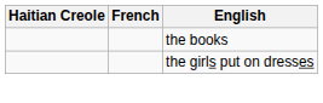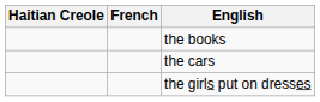 <table class="wikitable">
 <tr>
 <th scope="col">Haitian Creole</th>
 <th scope="col">French</th>
 <th scope="col">English</th>
 </tr>
 <tr>
 <td></td>
 <td></td>
 <td>the books</td>
 </tr>
 <tr>
 <td></td>
 <td></td>
+<td>the cars</td>
+</tr>
+<tr>
+<td></td>
+<td></td>
 <td>the girl<u>s</u> put on dress<u>es</u></td>
 </tr>
 </table>
